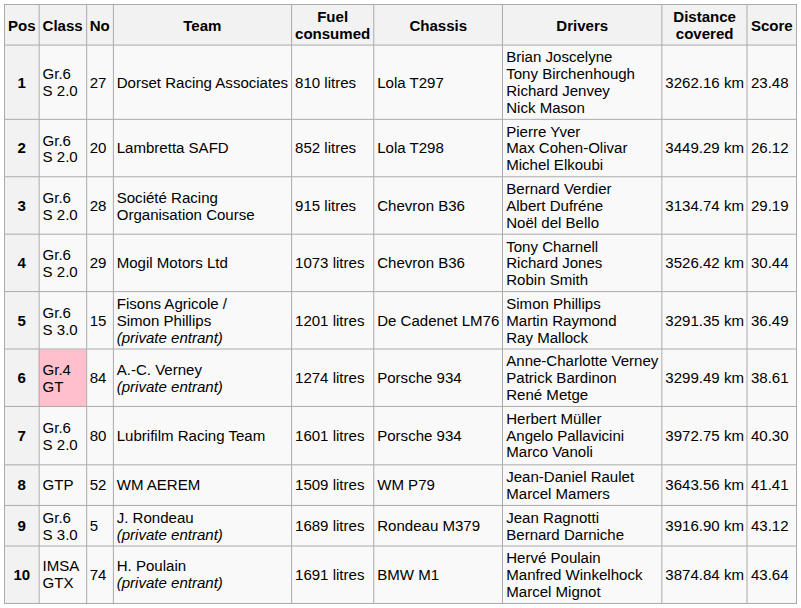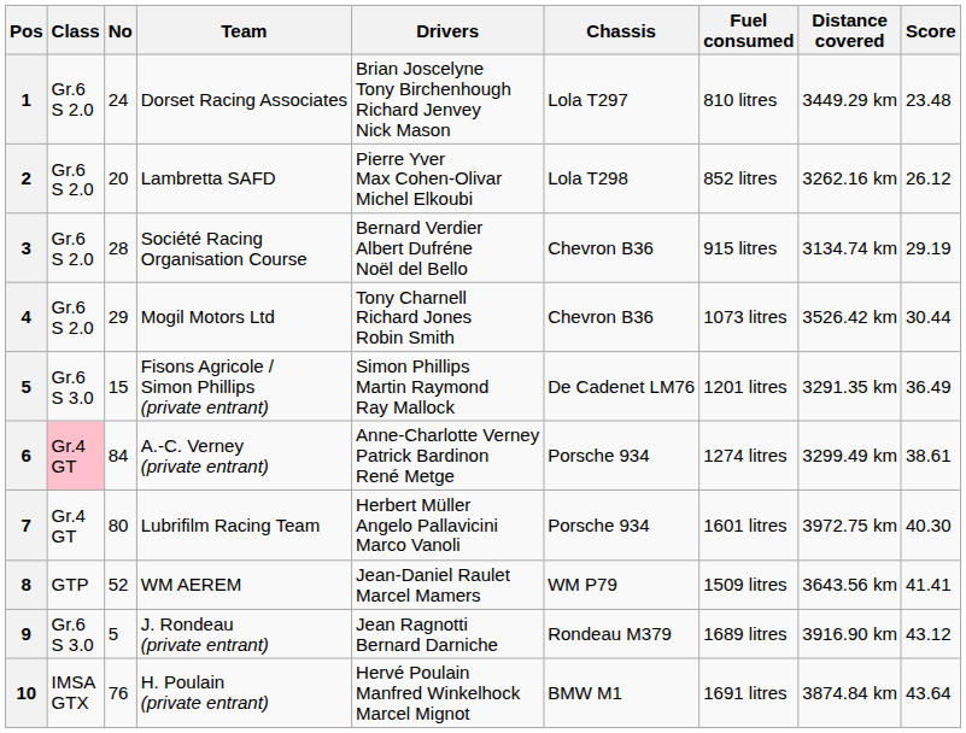 <table class="wikitable" style="font-size: 95%;">
 <tr>
 <th>Pos</th>
 <th>Class</th>
 <th>No</th>
 <th>Team</th>
+<th>Drivers</th>
+<th>Chassis</th>
 <th>Fuel<br>consumed</th>
-<th>Chassis</th>
-<th>Drivers</th>
 <th>Distance<br>covered</th>
 <th>Score</th>
 </tr>
 <tr>
 <th>1</th>
 <td>Gr.6<br>S 2.0</td>
-<td>27</td>
+<td>24</td>
 <td> Dorset Racing Associates</td>
+<td> Brian Joscelyne<br> Tony Birchenhough<br> Richard Jenvey<br> Nick Mason</td>
+<td>Lola T297</td>
 <td>810 litres</td>
-<td>Lola T297</td>
-<td> Brian Joscelyne<br> Tony Birchenhough<br> Richard Jenvey<br> Nick Mason</td>
-<td>3262.16 km</td>
+<td>3449.29 km</td>
 <td>23.48</td>
 </tr>
 <tr>
 <th>2</th>
 <td>Gr.6<br>S 2.0</td>
 <td>20</td>
 <td> Lambretta SAFD</td>
+<td> Pierre Yver<br> Max Cohen-Olivar<br> Michel Elkoubi</td>
+<td>Lola T298</td>
 <td>852 litres</td>
-<td>Lola T298</td>
-<td> Pierre Yver<br> Max Cohen-Olivar<br> Michel Elkoubi</td>
-<td>3449.29 km</td>
+<td>3262.16 km</td>
 <td>26.12</td>
 </tr>
 <tr>
 <th>3</th>
 <td>Gr.6<br>S 2.0</td>
 <td>28</td>
 <td> Société Racing<br>Organisation Course</td>
+<td> Bernard Verdier<br> Albert Dufréne<br> Noël del Bello</td>
+<td>Chevron B36</td>
 <td>915 litres</td>
-<td>Chevron B36</td>
-<td> Bernard Verdier<br> Albert Dufréne<br> Noël del Bello</td>
 <td>3134.74 km</td>
 <td>29.19</td>
 </tr>
 <tr>
 <th>4</th>
 <td>Gr.6<br>S 2.0</td>
 <td>29</td>
 <td> Mogil Motors Ltd</td>
+<td> Tony Charnell<br> Richard Jones<br> Robin Smith</td>
+<td>Chevron B36</td>
 <td>1073 litres</td>
-<td>Chevron B36</td>
-<td> Tony Charnell<br> Richard Jones<br> Robin Smith</td>
 <td>3526.42 km</td>
 <td>30.44</td>
 </tr>
 <tr>
 <th>5</th>
 <td>Gr.6<br>S 3.0</td>
 <td>15</td>
 <td> Fisons Agricole /<br>  Simon Phillips<br><em>(private entrant)</em></td>
+<td> Simon Phillips<br> Martin Raymond<br> Ray Mallock</td>
+<td>De Cadenet LM76</td>
 <td>1201 litres</td>
-<td>De Cadenet LM76</td>
-<td> Simon Phillips<br> Martin Raymond<br> Ray Mallock</td>
 <td>3291.35 km</td>
 <td>36.49</td>
 </tr>
 <tr>
 <th>6</th>
 <td style="background: pink;">Gr.4<br>GT</td>
 <td>84</td>
 <td> A.-C. Verney <br><em>(private entrant)</em></td>
+<td> Anne-Charlotte Verney<br> Patrick Bardinon<br> René Metge</td>
+<td>Porsche 934</td>
 <td>1274 litres</td>
-<td>Porsche 934</td>
-<td> Anne-Charlotte Verney<br> Patrick Bardinon<br> René Metge</td>
 <td>3299.49 km</td>
 <td>38.61</td>
 </tr>
 <tr>
 <th>7</th>
-<td>Gr.6<br>S 2.0</td>
+<td>Gr.4<br>GT</td>
 <td>80</td>
 <td> Lubrifilm Racing Team</td>
+<td> Herbert Müller<br> Angelo Pallavicini<br> Marco Vanoli</td>
+<td>Porsche 934</td>
 <td>1601 litres</td>
-<td>Porsche 934</td>
-<td> Herbert Müller<br> Angelo Pallavicini<br> Marco Vanoli</td>
 <td>3972.75 km</td>
 <td>40.30</td>
 </tr>
 <tr>
 <th>8</th>
 <td>GTP</td>
 <td>52</td>
 <td> WM AEREM</td>
+<td> Jean-Daniel Raulet<br> Marcel Mamers</td>
+<td>WM P79</td>
 <td>1509 litres</td>
-<td>WM P79</td>
-<td> Jean-Daniel Raulet<br> Marcel Mamers</td>
 <td>3643.56 km</td>
 <td>41.41</td>
 </tr>
 <tr>
 <th>9</th>
 <td>Gr.6<br>S 3.0</td>
 <td>5</td>
 <td> J. Rondeau<br><em>(private entrant)</em></td>
+<td> Jean Ragnotti<br> Bernard Darniche</td>
+<td>Rondeau M379</td>
 <td>1689 litres</td>
-<td>Rondeau M379</td>
-<td> Jean Ragnotti<br> Bernard Darniche</td>
 <td>3916.90 km</td>
 <td>43.12</td>
 </tr>
 <tr>
 <th>10</th>
 <td>IMSA<br>GTX</td>
-<td>74</td>
+<td>76</td>
 <td> H. Poulain<br><em>(private entrant)</em></td>
+<td> Hervé Poulain<br> Manfred Winkelhock<br> Marcel Mignot</td>
+<td>BMW M1</td>
 <td>1691 litres</td>
-<td>BMW M1</td>
-<td> Hervé Poulain<br> Manfred Winkelhock<br> Marcel Mignot</td>
 <td>3874.84 km</td>
 <td>43.64</td>
 </tr>
 </table>
